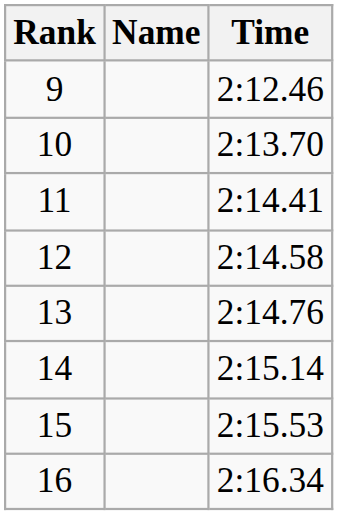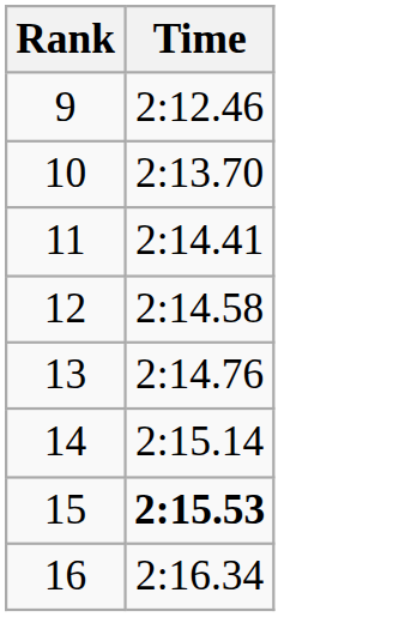 <table class="wikitable">
 <tr>
 <th>Rank</th>
-<th>Name</th>
 <th>Time</th>
 </tr>
 <tr>
 <td align="center">9</td>
-<td></td>
 <td align="center">2:12.46</td>
 </tr>
 <tr>
 <td align="center">10</td>
-<td></td>
 <td align="center">2:13.70</td>
 </tr>
 <tr>
 <td align="center">11</td>
-<td></td>
 <td align="center">2:14.41</td>
 </tr>
 <tr>
 <td align="center">12</td>
-<td></td>
 <td align="center">2:14.58</td>
 </tr>
 <tr>
 <td align="center">13</td>
-<td></td>
 <td align="center">2:14.76</td>
 </tr>
 <tr>
 <td align="center">14</td>
-<td></td>
 <td align="center">2:15.14</td>
 </tr>
 <tr>
 <td align="center">15</td>
-<td></td>
-<td align="center">2:15.53</td>
+<td align="center"><strong>2:15.53</strong></td>
 </tr>
 <tr>
 <td align="center">16</td>
-<td></td>
 <td align="center">2:16.34</td>
 </tr>
 </table>
